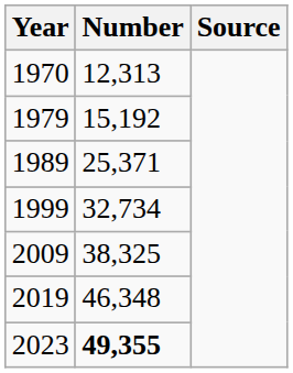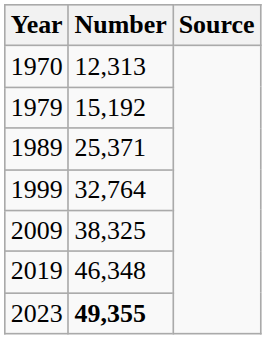 <table class="wikitable">
 <tr>
 <th>Year</th>
 <th>Number</th>
 <th>Source</th>
 </tr>
 <tr>
 <td>1970</td>
 <td>12,313</td>
 <td rowspan="7"></td>
 </tr>
 <tr>
 <td>1979</td>
 <td>15,192</td>
 </tr>
 <tr>
 <td>1989</td>
 <td>25,371</td>
 </tr>
 <tr>
 <td>1999</td>
-<td>32,734</td>
+<td>32,764</td>
 </tr>
 <tr>
 <td>2009</td>
 <td>38,325</td>
 </tr>
 <tr>
 <td>2019</td>
 <td>46,348</td>
 </tr>
 <tr>
 <td>2023</td>
 <td><strong>49,355</strong></td>
 </tr>
 </table>
